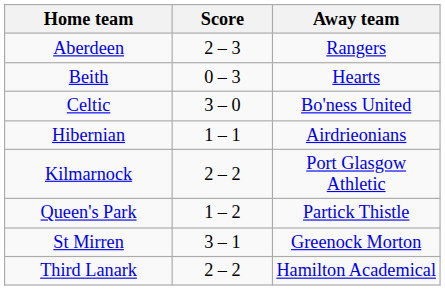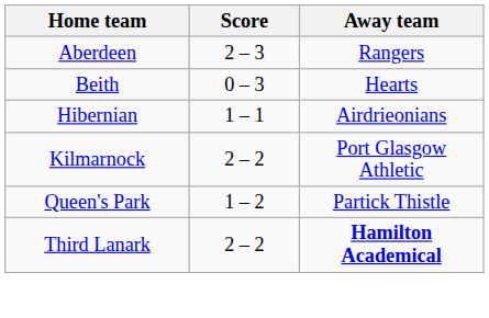 <table class="wikitable" style="text-align: center">
 <tr>
 <th width=140>Home team</th>
 <th width=80>Score</th>
 <th width=140>Away team</th>
 </tr>
 <tr>
 <td><a href='#'>Aberdeen</a></td>
 <td>2 – 3</td>
 <td><a href='#'>Rangers</a></td>
 </tr>
 <tr>
 <td><a href='#'>Beith</a></td>
 <td>0 – 3</td>
 <td><a href='#'>Hearts</a></td>
 </tr>
 <tr>
-<td><a href='#'>Celtic</a></td>
-<td>3 – 0</td>
-<td><a href='#'>Bo'ness United</a></td>
-</tr>
-<tr>
 <td><a href='#'>Hibernian</a></td>
 <td>1 – 1</td>
 <td><a href='#'>Airdrieonians</a></td>
 </tr>
 <tr>
 <td><a href='#'>Kilmarnock</a></td>
 <td>2 – 2</td>
 <td><a href='#'>Port Glasgow Athletic</a></td>
 </tr>
 <tr>
 <td><a href='#'>Queen's Park</a></td>
 <td>1 – 2</td>
 <td><a href='#'>Partick Thistle</a></td>
 </tr>
 <tr>
-<td><a href='#'>St Mirren</a></td>
-<td>3 – 1</td>
-<td><a href='#'>Greenock Morton</a></td>
-</tr>
-<tr>
 <td><a href='#'>Third Lanark</a></td>
 <td>2 – 2</td>
-<td><a href='#'>Hamilton Academical</a></td>
+<td><strong><a href='#'>Hamilton Academical</a></strong></td>
 </tr>
 </table>
